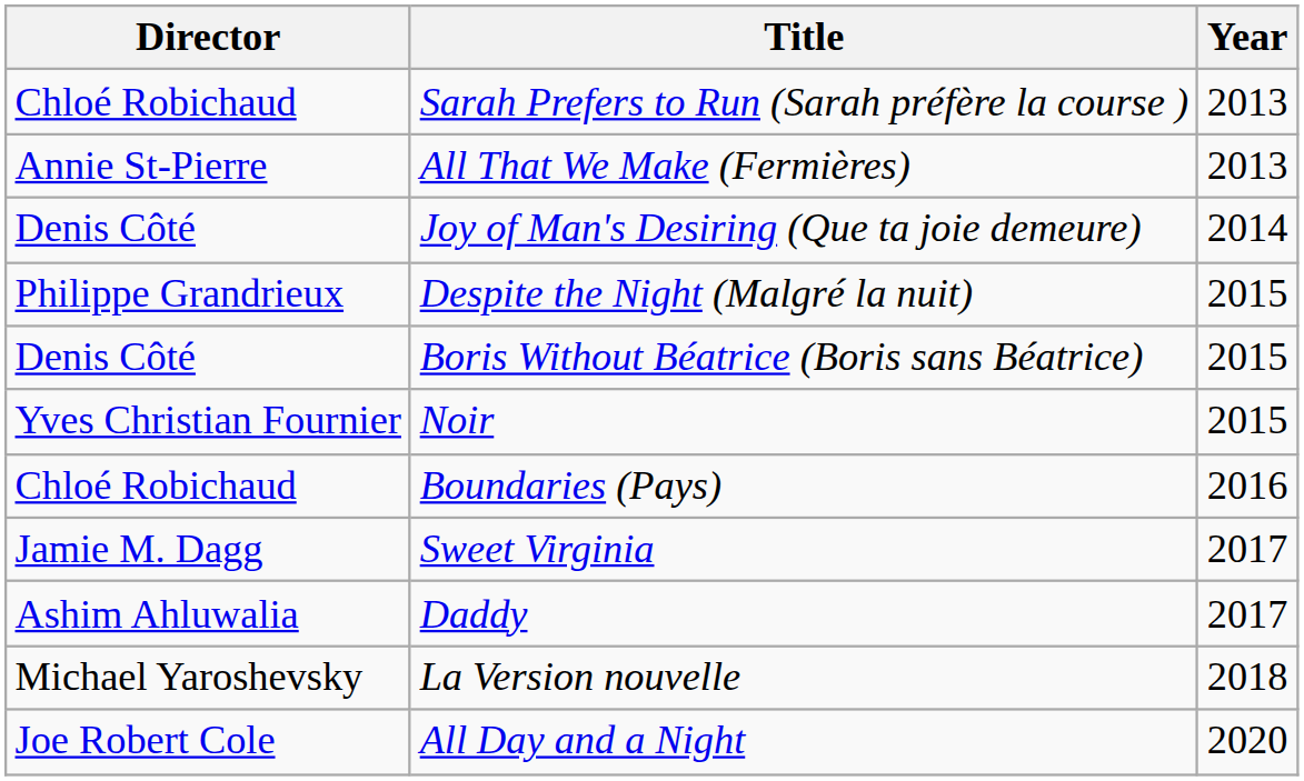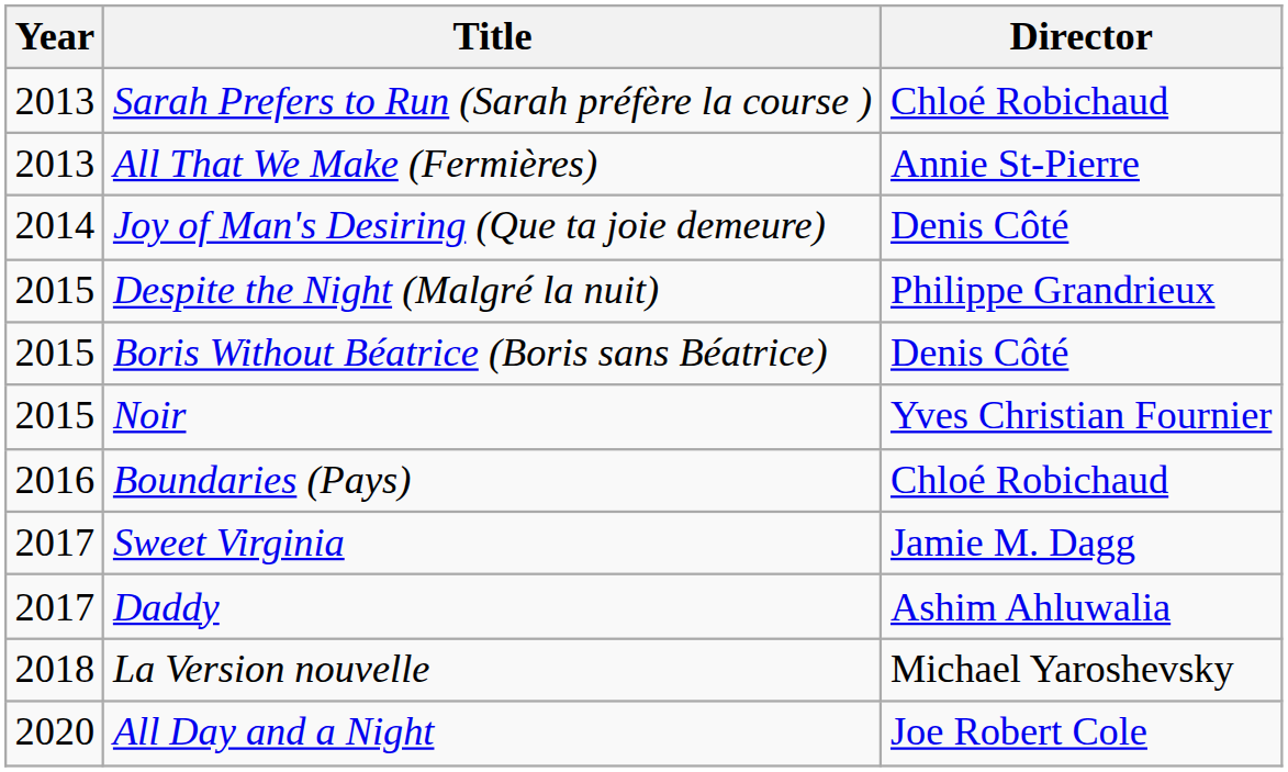 <table class="wikitable">
 <tr>
+<th>Year</th>
+<th>Title</th>
 <th>Director</th>
-<th>Title</th>
-<th>Year</th>
 </tr>
 <tr>
+<td>2013</td>
+<td><em><a href='#'>Sarah Prefers to Run</a> (Sarah préfère la course )</em></td>
 <td><a href='#'>Chloé Robichaud</a></td>
-<td><em><a href='#'>Sarah Prefers to Run</a> (Sarah préfère la course )</em></td>
-<td>2013</td>
 </tr>
 <tr>
+<td>2013</td>
+<td><em><a href='#'>All That We Make</a> (Fermières)</em></td>
 <td><a href='#'>Annie St-Pierre</a></td>
-<td><em><a href='#'>All That We Make</a> (Fermières)</em></td>
-<td>2013</td>
 </tr>
 <tr>
+<td>2014</td>
+<td><em><a href='#'>Joy of Man's Desiring</a> (Que ta joie demeure)</em></td>
 <td><a href='#'>Denis Côté</a></td>
-<td><em><a href='#'>Joy of Man's Desiring</a> (Que ta joie demeure)</em></td>
-<td>2014</td>
 </tr>
 <tr>
+<td>2015</td>
+<td><em><a href='#'>Despite the Night</a> (Malgré la nuit)</em></td>
 <td><a href='#'>Philippe Grandrieux</a></td>
-<td><em><a href='#'>Despite the Night</a> (Malgré la nuit)</em></td>
-<td>2015</td>
 </tr>
 <tr>
+<td>2015</td>
+<td><em><a href='#'>Boris Without Béatrice</a> (Boris sans Béatrice)</em></td>
 <td><a href='#'>Denis Côté</a></td>
-<td><em><a href='#'>Boris Without Béatrice</a> (Boris sans Béatrice)</em></td>
-<td>2015</td>
 </tr>
 <tr>
+<td>2015</td>
+<td><em><a href='#'>Noir</a></em></td>
 <td><a href='#'>Yves Christian Fournier</a></td>
-<td><em><a href='#'>Noir</a></em></td>
-<td>2015</td>
 </tr>
 <tr>
+<td>2016</td>
+<td><em><a href='#'>Boundaries</a> (Pays)</em></td>
 <td><a href='#'>Chloé Robichaud</a></td>
-<td><em><a href='#'>Boundaries</a> (Pays)</em></td>
-<td>2016</td>
 </tr>
 <tr>
+<td>2017</td>
+<td><em><a href='#'>Sweet Virginia</a></em></td>
 <td><a href='#'>Jamie M. Dagg</a></td>
-<td><em><a href='#'>Sweet Virginia</a></em></td>
-<td>2017</td>
 </tr>
 <tr>
+<td>2017</td>
+<td><em><a href='#'>Daddy</a></em></td>
 <td><a href='#'>Ashim Ahluwalia</a></td>
-<td><em><a href='#'>Daddy</a></em></td>
-<td>2017</td>
 </tr>
 <tr>
+<td>2018</td>
+<td><em>La Version nouvelle</em></td>
 <td>Michael Yaroshevsky</td>
-<td><em>La Version nouvelle</em></td>
-<td>2018</td>
 </tr>
 <tr>
+<td>2020</td>
+<td><em><a href='#'>All Day and a Night</a></em></td>
 <td><a href='#'>Joe Robert Cole</a></td>
-<td><em><a href='#'>All Day and a Night</a></em></td>
-<td>2020</td>
 </tr>
 </table>
